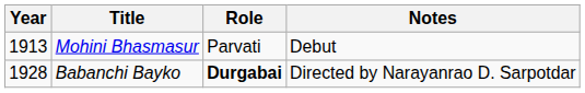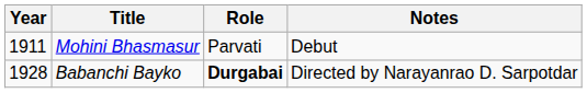 <table class="wikitable">
 <tr>
 <th>Year</th>
 <th>Title</th>
 <th>Role</th>
 <th>Notes</th>
 </tr>
 <tr>
-<td>1913</td>
+<td>1911</td>
 <td><em><a href='#'>Mohini Bhasmasur</a></em></td>
 <td>Parvati</td>
 <td>Debut</td>
 </tr>
 <tr>
 <td>1928</td>
 <td><em>Babanchi Bayko</em></td>
 <td><strong>Durgabai</strong></td>
 <td>Directed by Narayanrao D. Sarpotdar</td>
 </tr>
 </table>
